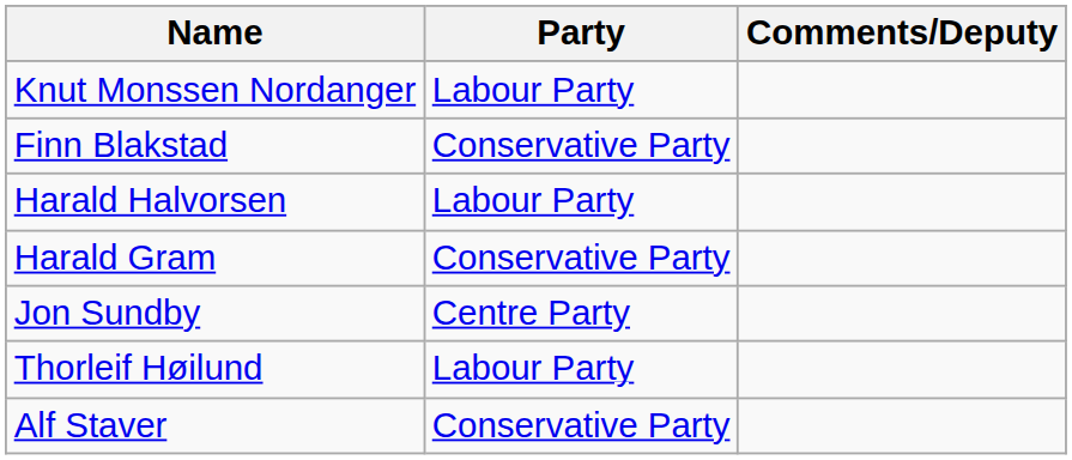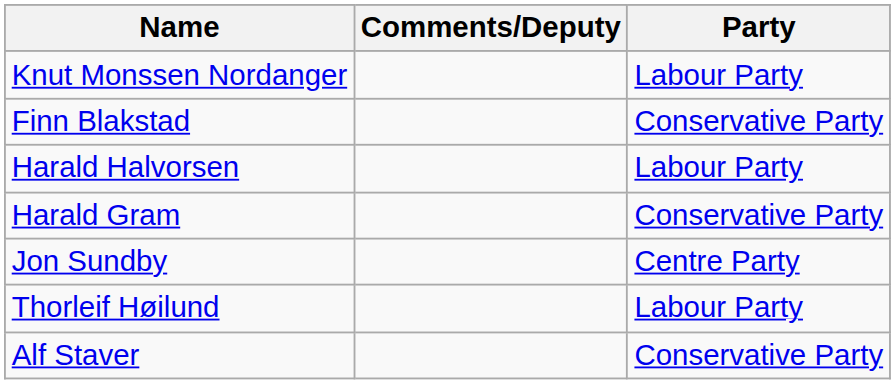 <table class="wikitable">
 <tr>
 <th>Name</th>
+<th>Comments/Deputy</th>
 <th>Party</th>
-<th>Comments/Deputy</th>
 </tr>
 <tr>
 <td><a href='#'>Knut Monssen Nordanger</a></td>
+<td></td>
 <td><a href='#'>Labour Party</a></td>
-<td></td>
 </tr>
 <tr>
 <td><a href='#'>Finn Blakstad</a></td>
+<td></td>
 <td><a href='#'>Conservative Party</a></td>
-<td></td>
 </tr>
 <tr>
 <td><a href='#'>Harald Halvorsen</a></td>
+<td></td>
 <td><a href='#'>Labour Party</a></td>
-<td></td>
 </tr>
 <tr>
 <td><a href='#'>Harald Gram</a></td>
+<td></td>
 <td><a href='#'>Conservative Party</a></td>
-<td></td>
 </tr>
 <tr>
 <td><a href='#'>Jon Sundby</a></td>
+<td></td>
 <td><a href='#'>Centre Party</a></td>
-<td></td>
 </tr>
 <tr>
 <td><a href='#'>Thorleif Høilund</a></td>
+<td></td>
 <td><a href='#'>Labour Party</a></td>
-<td></td>
 </tr>
 <tr>
 <td><a href='#'>Alf Staver</a></td>
+<td></td>
 <td><a href='#'>Conservative Party</a></td>
-<td></td>
 </tr>
 </table>
